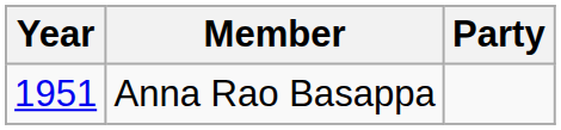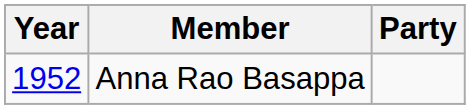 <table class="wikitable sortable">
 <tr>
 <th>Year</th>
 <th>Member</th>
 <th colspan="2">Party</th>
 </tr>
 <tr>
-<td><a href='#'>1951</a></td>
+<td><a href='#'>1952</a></td>
 <td>Anna Rao Basappa</td>
 <td></td>
 </tr>
 </table>
